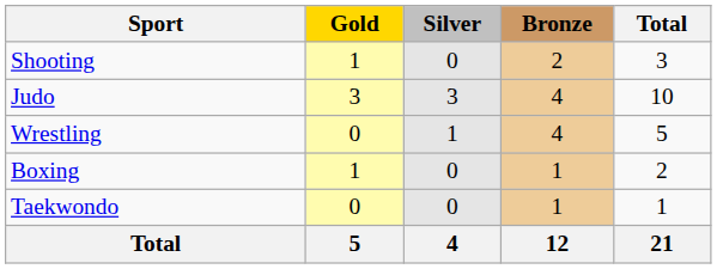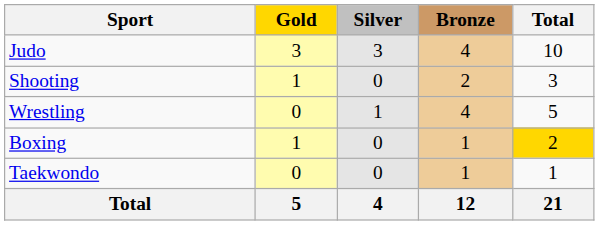 <table class="wikitable sortable" style="text-align:center;">
 <tr>
 <th width=200>Sport</th>
 <td bgcolor=gold width=60><strong>Gold</strong></td>
 <td bgcolor=silver width=60><strong>Silver</strong></td>
 <td bgcolor=#cc9966 width=70><strong>Bronze</strong></td>
 <th width=60>Total</th>
 </tr>
 <tr>
+<td align=left><a href='#'>Judo</a></td>
+<td bgcolor=#fffcaf>3</td>
+<td bgcolor=#e5e5e5>3</td>
+<td bgcolor=#eecc99>4</td>
+<td>10</td>
+</tr>
+<tr>
 <td align=left><a href='#'>Shooting</a></td>
 <td bgcolor=#fffcaf>1</td>
 <td bgcolor=#e5e5e5>0</td>
 <td bgcolor=#eecc99>2</td>
 <td>3</td>
-</tr>
-<tr>
-<td align=left><a href='#'>Judo</a></td>
-<td bgcolor=#fffcaf>3</td>
-<td bgcolor=#e5e5e5>3</td>
-<td bgcolor=#eecc99>4</td>
-<td>10</td>
 </tr>
 <tr>
 <td align=left><a href='#'>Wrestling</a></td>
 <td bgcolor=#fffcaf>0</td>
 <td bgcolor=#e5e5e5>1</td>
 <td bgcolor=#eecc99>4</td>
 <td>5</td>
 </tr>
 <tr>
 <td align=left><a href='#'>Boxing</a></td>
 <td bgcolor=#fffcaf>1</td>
 <td bgcolor=#e5e5e5>0</td>
 <td bgcolor=#eecc99>1</td>
-<td>2</td>
+<td style="background: gold;">2</td>
 </tr>
 <tr>
 <td align=left><a href='#'>Taekwondo</a></td>
 <td bgcolor=#fffcaf>0</td>
 <td bgcolor=#e5e5e5>0</td>
 <td bgcolor=#eecc99>1</td>
 <td>1</td>
 </tr>
 <tr>
 <th>Total</th>
 <th>5</th>
 <th>4</th>
 <th>12</th>
 <th>21</th>
 </tr>
 </table>
